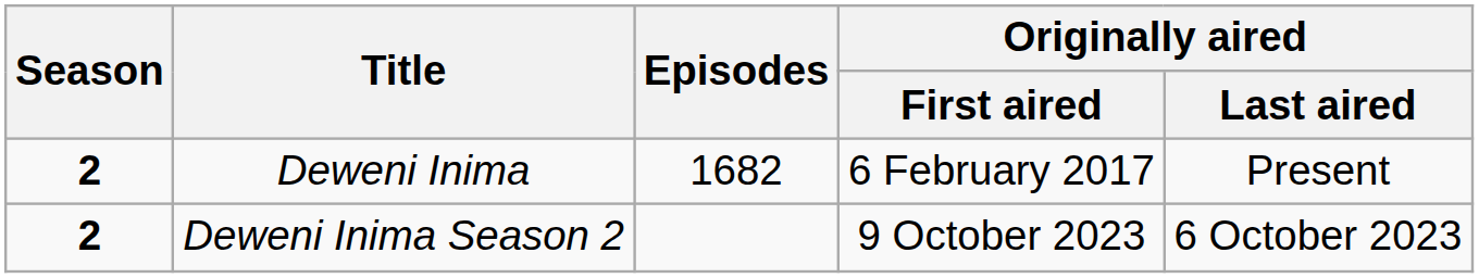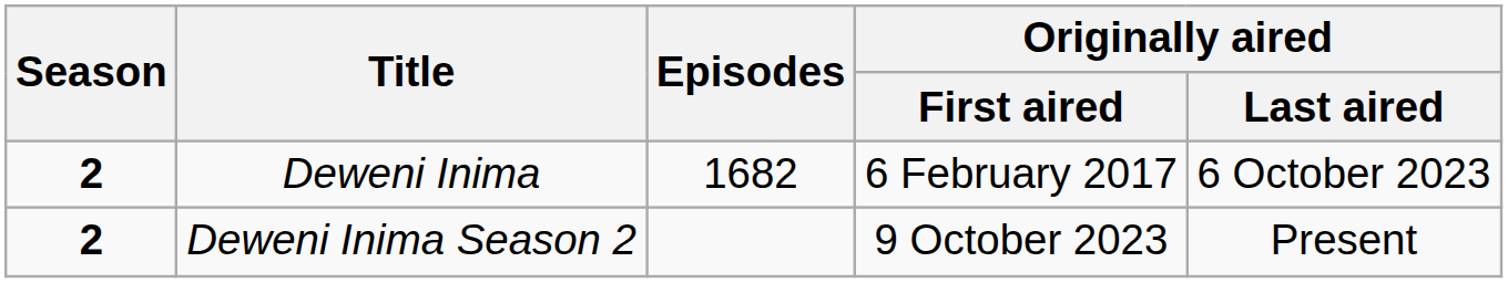 <table class="wikitable" style="text-align: center;">
 <tr>
 <th rowspan="2">Season</th>
 <th rowspan="2">Title</th>
 <th rowspan="2">Episodes</th>
 <th colspan="2">Originally aired</th>
 </tr>
 <tr>
 <th>First aired</th>
 <th>Last aired</th>
 </tr>
 <tr>
 <td><strong>2</strong></td>
 <td><em>Deweni Inima</em></td>
 <td>1682</td>
 <td>6 February 2017</td>
-<td>Present</td>
+<td>6 October 2023</td>
 </tr>
 <tr>
 <td><strong>2</strong></td>
 <td><em>Deweni Inima Season 2</em></td>
 <td></td>
 <td>9 October 2023</td>
-<td>6 October 2023</td>
+<td>Present</td>
 </tr>
 </table>
